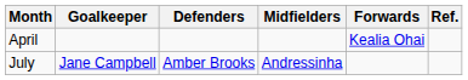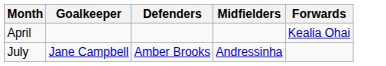 <table class="wikitable">
 <tr>
 <th>Month</th>
 <th>Goalkeeper</th>
 <th>Defenders</th>
 <th>Midfielders</th>
 <th>Forwards</th>
-<th>Ref.</th>
 </tr>
 <tr>
 <td>April</td>
 <td></td>
 <td></td>
 <td></td>
 <td> <a href='#'>Kealia Ohai</a></td>
-<td></td>
 </tr>
 <tr>
 <td>July</td>
 <td> <a href='#'>Jane Campbell</a></td>
 <td> <a href='#'>Amber Brooks</a></td>
 <td> <a href='#'>Andressinha</a></td>
 <td></td>
-<td></td>
 </tr>
 </table>
